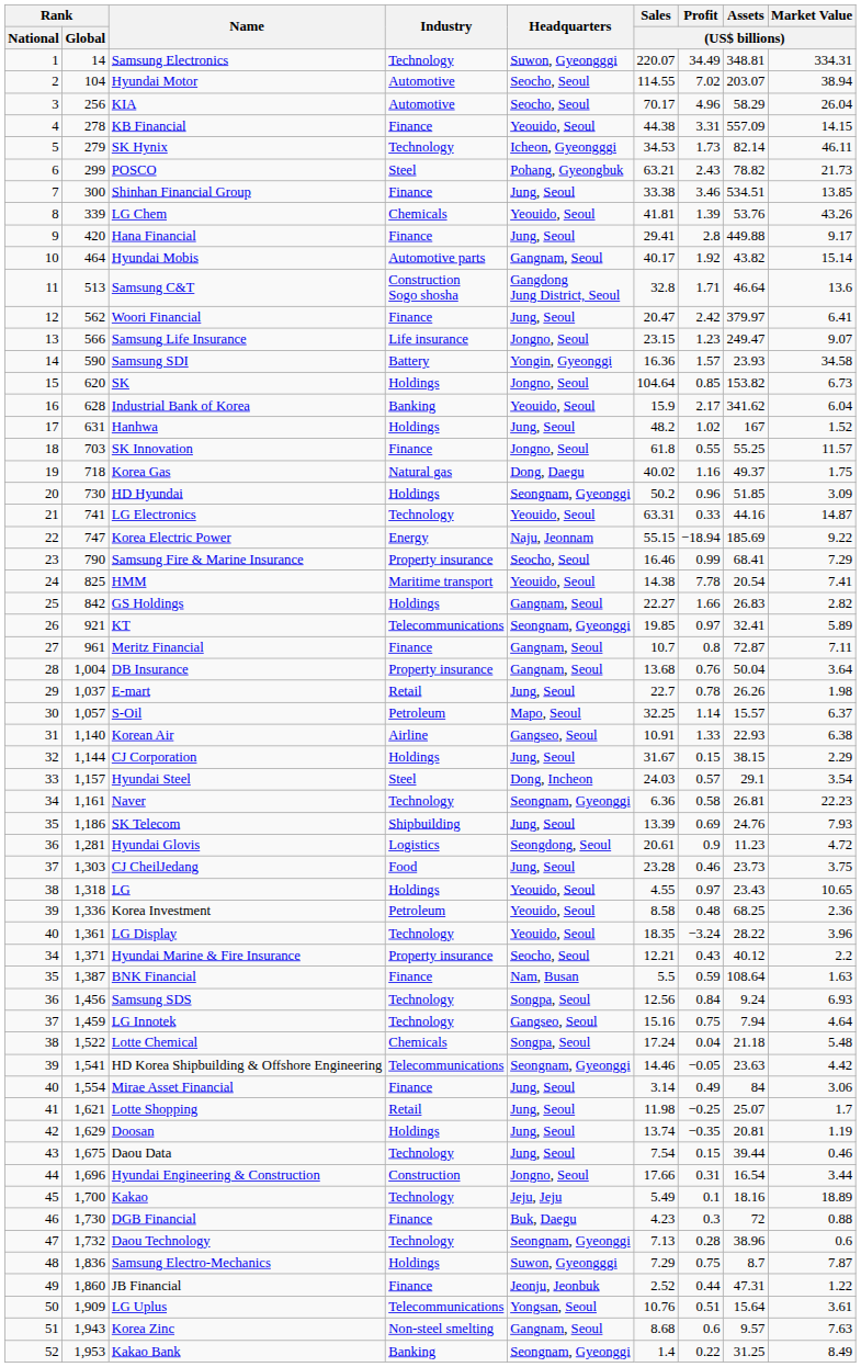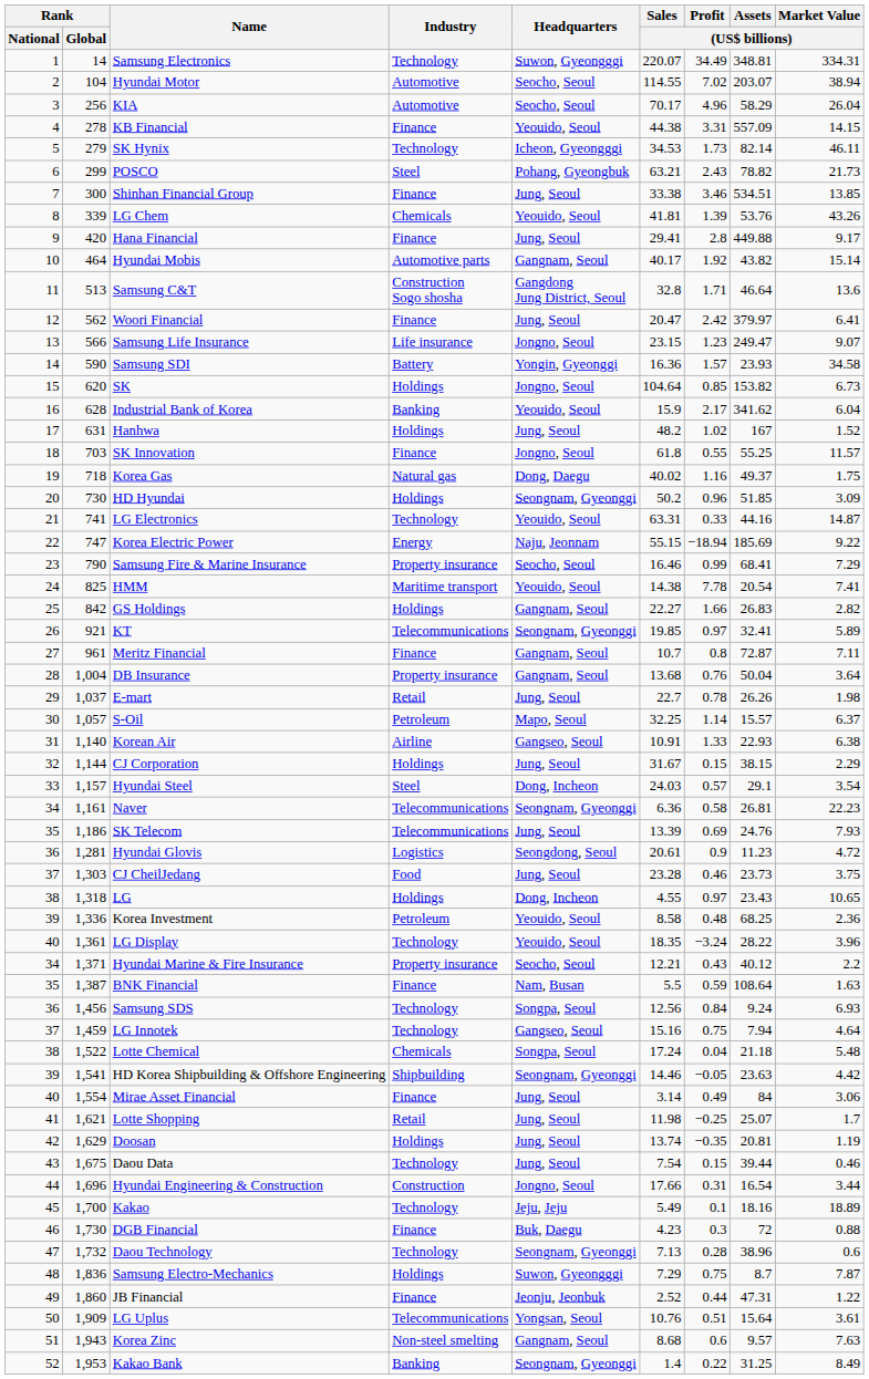 <table class="wikitable sortable" style="text-align:right;">
 <tr>
 <th colspan=2>Rank</th>
 <th rowspan=2>Name</th>
 <th rowspan=2>Industry</th>
 <th rowspan=2>Headquarters</th>
 <th>Sales</th>
 <th>Profit</th>
 <th>Assets</th>
 <th>Market Value</th>
 </tr>
 <tr>
 <th>National</th>
 <th>Global</th>
 <th colspan=4>(US$ billions)</th>
 </tr>
 <tr>
 <td>1</td>
 <td>14</td>
 <td align="left"><a href='#'>Samsung Electronics</a></td>
 <td align="left"><a href='#'>Technology</a></td>
 <td align="left"><a href='#'>Suwon</a>, <a href='#'>Gyeongggi</a></td>
 <td>220.07</td>
 <td>34.49</td>
 <td>348.81</td>
 <td>334.31</td>
 </tr>
 <tr>
 <td>2</td>
 <td>104</td>
 <td align="left"><a href='#'>Hyundai Motor</a></td>
 <td align="left"><a href='#'>Automotive</a></td>
 <td align="left"><a href='#'>Seocho</a>, <a href='#'>Seoul</a></td>
 <td>114.55</td>
 <td>7.02</td>
 <td>203.07</td>
 <td>38.94</td>
 </tr>
 <tr>
 <td>3</td>
 <td>256</td>
 <td align="left"><a href='#'>KIA</a></td>
 <td align="left"><a href='#'>Automotive</a></td>
 <td align="left"><a href='#'>Seocho</a>, <a href='#'>Seoul</a></td>
 <td>70.17</td>
 <td>4.96</td>
 <td>58.29</td>
 <td>26.04</td>
 </tr>
 <tr>
 <td>4</td>
 <td>278</td>
 <td align="left"><a href='#'>KB Financial</a></td>
 <td align="left"><a href='#'>Finance</a></td>
 <td align="left"><a href='#'>Yeouido</a>, <a href='#'>Seoul</a></td>
 <td>44.38</td>
 <td>3.31</td>
 <td>557.09</td>
 <td>14.15</td>
 </tr>
 <tr>
 <td>5</td>
 <td>279</td>
 <td align="left"><a href='#'>SK Hynix</a></td>
 <td align="left"><a href='#'>Technology</a></td>
 <td align="left"><a href='#'>Icheon</a>, <a href='#'>Gyeongggi</a></td>
 <td>34.53</td>
 <td>1.73</td>
 <td>82.14</td>
 <td>46.11</td>
 </tr>
 <tr>
 <td>6</td>
 <td>299</td>
 <td align="left"><a href='#'>POSCO</a></td>
 <td align="left"><a href='#'>Steel</a></td>
 <td align="left"><a href='#'>Pohang</a>, <a href='#'>Gyeongbuk</a></td>
 <td>63.21</td>
 <td>2.43</td>
 <td>78.82</td>
 <td>21.73</td>
 </tr>
 <tr>
 <td>7</td>
 <td>300</td>
 <td align="left"><a href='#'>Shinhan Financial Group</a></td>
 <td align="left"><a href='#'>Finance</a></td>
 <td align="left"><a href='#'>Jung</a>, <a href='#'>Seoul</a></td>
 <td>33.38</td>
 <td>3.46</td>
 <td>534.51</td>
 <td>13.85</td>
 </tr>
 <tr>
 <td>8</td>
 <td>339</td>
 <td align="left"><a href='#'>LG Chem</a></td>
 <td align="left"><a href='#'>Chemicals</a></td>
 <td align="left"><a href='#'>Yeouido</a>, <a href='#'>Seoul</a></td>
 <td>41.81</td>
 <td>1.39</td>
 <td>53.76</td>
 <td>43.26</td>
 </tr>
 <tr>
 <td>9</td>
 <td>420</td>
 <td align="left"><a href='#'>Hana Financial</a></td>
 <td align="left"><a href='#'>Finance</a></td>
 <td align="left"><a href='#'>Jung</a>, <a href='#'>Seoul</a></td>
 <td>29.41</td>
 <td>2.8</td>
 <td>449.88</td>
 <td>9.17</td>
 </tr>
 <tr>
 <td>10</td>
 <td>464</td>
 <td align="left"><a href='#'>Hyundai Mobis</a></td>
 <td align="left"><a href='#'>Automotive parts</a></td>
 <td align="left"><a href='#'>Gangnam</a>, <a href='#'>Seoul</a></td>
 <td>40.17</td>
 <td>1.92</td>
 <td>43.82</td>
 <td>15.14</td>
 </tr>
 <tr>
 <td>11</td>
 <td>513</td>
 <td align="left"><a href='#'>Samsung C&T</a></td>
 <td align="left"><a href='#'>Construction</a><br><a href='#'>Sogo shosha</a></td>
 <td align="left"><a href='#'>Gangdong</a><br><a href='#'>Jung District, Seoul</a></td>
 <td>32.8</td>
 <td>1.71</td>
 <td>46.64</td>
 <td>13.6</td>
 </tr>
 <tr>
 <td>12</td>
 <td>562</td>
 <td align="left"><a href='#'>Woori Financial</a></td>
 <td align="left"><a href='#'>Finance</a></td>
 <td align="left"><a href='#'>Jung</a>, <a href='#'>Seoul</a></td>
 <td>20.47</td>
 <td>2.42</td>
 <td>379.97</td>
 <td>6.41</td>
 </tr>
 <tr>
 <td>13</td>
 <td>566</td>
 <td align="left"><a href='#'>Samsung Life Insurance</a></td>
 <td align="left"><a href='#'>Life insurance</a></td>
 <td align="left"><a href='#'>Jongno</a>, <a href='#'>Seoul</a></td>
 <td>23.15</td>
 <td>1.23</td>
 <td>249.47</td>
 <td>9.07</td>
 </tr>
 <tr>
 <td>14</td>
 <td>590</td>
 <td align="left"><a href='#'>Samsung SDI</a></td>
 <td align="left"><a href='#'>Battery</a></td>
 <td align="left"><a href='#'>Yongin</a>, <a href='#'>Gyeonggi</a></td>
 <td>16.36</td>
 <td>1.57</td>
 <td>23.93</td>
 <td>34.58</td>
 </tr>
 <tr>
 <td>15</td>
 <td>620</td>
 <td align="left"><a href='#'>SK</a></td>
 <td align="left"><a href='#'>Holdings</a></td>
 <td align="left"><a href='#'>Jongno</a>, <a href='#'>Seoul</a></td>
 <td>104.64</td>
 <td>0.85</td>
 <td>153.82</td>
 <td>6.73</td>
 </tr>
 <tr>
 <td>16</td>
 <td>628</td>
 <td align="left"><a href='#'>Industrial Bank of Korea</a></td>
 <td align="left"><a href='#'>Banking</a></td>
 <td align="left"><a href='#'>Yeouido</a>, <a href='#'>Seoul</a></td>
 <td>15.9</td>
 <td>2.17</td>
 <td>341.62</td>
 <td>6.04</td>
 </tr>
 <tr>
 <td>17</td>
 <td>631</td>
 <td align="left"><a href='#'>Hanhwa</a></td>
 <td align="left"><a href='#'>Holdings</a></td>
 <td align="left"><a href='#'>Jung</a>, <a href='#'>Seoul</a></td>
 <td>48.2</td>
 <td>1.02</td>
 <td>167</td>
 <td>1.52</td>
 </tr>
 <tr>
 <td>18</td>
 <td>703</td>
 <td align="left"><a href='#'>SK Innovation</a></td>
 <td align="left"><a href='#'>Finance</a></td>
 <td align="left"><a href='#'>Jongno</a>, <a href='#'>Seoul</a></td>
 <td>61.8</td>
 <td>0.55</td>
 <td>55.25</td>
 <td>11.57</td>
 </tr>
 <tr>
 <td>19</td>
 <td>718</td>
 <td align="left"><a href='#'>Korea Gas</a></td>
 <td align="left"><a href='#'>Natural gas</a></td>
 <td align="left"><a href='#'>Dong</a>, <a href='#'>Daegu</a></td>
 <td>40.02</td>
 <td>1.16</td>
 <td>49.37</td>
 <td>1.75</td>
 </tr>
 <tr>
 <td>20</td>
 <td>730</td>
 <td align="left"><a href='#'>HD Hyundai</a></td>
 <td align="left"><a href='#'>Holdings</a></td>
 <td align="left"><a href='#'>Seongnam</a>, <a href='#'>Gyeonggi</a></td>
 <td>50.2</td>
 <td>0.96</td>
 <td>51.85</td>
 <td>3.09</td>
 </tr>
 <tr>
 <td>21</td>
 <td>741</td>
 <td align="left"><a href='#'>LG Electronics</a></td>
 <td align="left"><a href='#'>Technology</a></td>
 <td align="left"><a href='#'>Yeouido</a>, <a href='#'>Seoul</a></td>
 <td>63.31</td>
 <td>0.33</td>
 <td>44.16</td>
 <td>14.87</td>
 </tr>
 <tr>
 <td>22</td>
 <td>747</td>
 <td align="left"><a href='#'>Korea Electric Power</a></td>
 <td align="left"><a href='#'>Energy</a></td>
 <td align="left"><a href='#'>Naju</a>, <a href='#'>Jeonnam</a></td>
 <td>55.15</td>
 <td>−18.94</td>
 <td>185.69</td>
 <td>9.22</td>
 </tr>
 <tr>
 <td>23</td>
 <td>790</td>
 <td align="left"><a href='#'>Samsung Fire & Marine Insurance</a></td>
 <td align="left"><a href='#'>Property insurance</a></td>
 <td align="left"><a href='#'>Seocho</a>, <a href='#'>Seoul</a></td>
 <td>16.46</td>
 <td>0.99</td>
 <td>68.41</td>
 <td>7.29</td>
 </tr>
 <tr>
 <td>24</td>
 <td>825</td>
 <td align="left"><a href='#'>HMM</a></td>
 <td align="left"><a href='#'>Maritime transport</a></td>
 <td align="left"><a href='#'>Yeouido</a>, <a href='#'>Seoul</a></td>
 <td>14.38</td>
 <td>7.78</td>
 <td>20.54</td>
 <td>7.41</td>
 </tr>
 <tr>
 <td>25</td>
 <td>842</td>
 <td align="left"><a href='#'>GS Holdings</a></td>
 <td align="left"><a href='#'>Holdings</a></td>
 <td align="left"><a href='#'>Gangnam</a>, <a href='#'>Seoul</a></td>
 <td>22.27</td>
 <td>1.66</td>
 <td>26.83</td>
 <td>2.82</td>
 </tr>
 <tr>
 <td>26</td>
 <td>921</td>
 <td align="left"><a href='#'>KT</a></td>
 <td align="left"><a href='#'>Telecommunications</a></td>
 <td align="left"><a href='#'>Seongnam</a>, <a href='#'>Gyeonggi</a></td>
 <td>19.85</td>
 <td>0.97</td>
 <td>32.41</td>
 <td>5.89</td>
 </tr>
 <tr>
 <td>27</td>
 <td>961</td>
 <td align="left"><a href='#'>Meritz Financial</a></td>
 <td align="left"><a href='#'>Finance</a></td>
 <td align="left"><a href='#'>Gangnam</a>, <a href='#'>Seoul</a></td>
 <td>10.7</td>
 <td>0.8</td>
 <td>72.87</td>
 <td>7.11</td>
 </tr>
 <tr>
 <td>28</td>
 <td>1,004</td>
 <td align="left"><a href='#'>DB Insurance</a></td>
 <td align="left"><a href='#'>Property insurance</a></td>
 <td align="left"><a href='#'>Gangnam</a>, <a href='#'>Seoul</a></td>
 <td>13.68</td>
 <td>0.76</td>
 <td>50.04</td>
 <td>3.64</td>
 </tr>
 <tr>
 <td>29</td>
 <td>1,037</td>
 <td align="left"><a href='#'>E-mart</a></td>
 <td align="left"><a href='#'>Retail</a></td>
 <td align="left"><a href='#'>Jung</a>, <a href='#'>Seoul</a></td>
 <td>22.7</td>
 <td>0.78</td>
 <td>26.26</td>
 <td>1.98</td>
 </tr>
 <tr>
 <td>30</td>
 <td>1,057</td>
 <td align="left"><a href='#'>S-Oil</a></td>
 <td align="left"><a href='#'>Petroleum</a></td>
 <td align="left"><a href='#'>Mapo</a>, <a href='#'>Seoul</a></td>
 <td>32.25</td>
 <td>1.14</td>
 <td>15.57</td>
 <td>6.37</td>
 </tr>
 <tr>
 <td>31</td>
 <td>1,140</td>
 <td align="left"><a href='#'>Korean Air</a></td>
 <td align="left"><a href='#'>Airline</a></td>
 <td align="left"><a href='#'>Gangseo</a>, <a href='#'>Seoul</a></td>
 <td>10.91</td>
 <td>1.33</td>
 <td>22.93</td>
 <td>6.38</td>
 </tr>
 <tr>
 <td>32</td>
 <td>1,144</td>
 <td align="left"><a href='#'>CJ Corporation</a></td>
 <td align="left"><a href='#'>Holdings</a></td>
 <td align="left"><a href='#'>Jung</a>, <a href='#'>Seoul</a></td>
 <td>31.67</td>
 <td>0.15</td>
 <td>38.15</td>
 <td>2.29</td>
 </tr>
 <tr>
 <td>33</td>
 <td>1,157</td>
 <td align="left"><a href='#'>Hyundai Steel</a></td>
 <td align="left"><a href='#'>Steel</a></td>
 <td align="left"><a href='#'>Dong</a>, <a href='#'>Incheon</a></td>
 <td>24.03</td>
 <td>0.57</td>
 <td>29.1</td>
 <td>3.54</td>
 </tr>
 <tr>
 <td>34</td>
 <td>1,161</td>
 <td align="left"><a href='#'>Naver</a></td>
-<td align="left"><a href='#'>Technology</a></td>
+<td align="left"><a href='#'>Telecommunications</a></td>
 <td align="left"><a href='#'>Seongnam</a>, <a href='#'>Gyeonggi</a></td>
 <td>6.36</td>
 <td>0.58</td>
 <td>26.81</td>
 <td>22.23</td>
 </tr>
 <tr>
 <td>35</td>
 <td>1,186</td>
 <td align="left"><a href='#'>SK Telecom</a></td>
-<td align="left"><a href='#'>Shipbuilding</a></td>
+<td align="left"><a href='#'>Telecommunications</a></td>
 <td align="left"><a href='#'>Jung</a>, <a href='#'>Seoul</a></td>
 <td>13.39</td>
 <td>0.69</td>
 <td>24.76</td>
 <td>7.93</td>
 </tr>
 <tr>
 <td>36</td>
 <td>1,281</td>
 <td align="left"><a href='#'>Hyundai Glovis</a></td>
 <td align="left"><a href='#'>Logistics</a></td>
 <td align="left"><a href='#'>Seongdong</a>, <a href='#'>Seoul</a></td>
 <td>20.61</td>
 <td>0.9</td>
 <td>11.23</td>
 <td>4.72</td>
 </tr>
 <tr>
 <td>37</td>
 <td>1,303</td>
 <td align="left"><a href='#'>CJ CheilJedang</a></td>
 <td align="left"><a href='#'>Food</a></td>
 <td align="left"><a href='#'>Jung</a>, <a href='#'>Seoul</a></td>
 <td>23.28</td>
 <td>0.46</td>
 <td>23.73</td>
 <td>3.75</td>
 </tr>
 <tr>
 <td>38</td>
 <td>1,318</td>
 <td align="left"><a href='#'>LG</a></td>
 <td align="left"><a href='#'>Holdings</a></td>
-<td align="left"><a href='#'>Yeouido</a>, <a href='#'>Seoul</a></td>
+<td align="left"><a href='#'>Dong</a>, <a href='#'>Incheon</a></td>
 <td>4.55</td>
 <td>0.97</td>
 <td>23.43</td>
 <td>10.65</td>
 </tr>
 <tr>
 <td>39</td>
 <td>1,336</td>
 <td align="left">Korea Investment</td>
 <td align="left"><a href='#'>Petroleum</a></td>
 <td align="left"><a href='#'>Yeouido</a>, <a href='#'>Seoul</a></td>
 <td>8.58</td>
 <td>0.48</td>
 <td>68.25</td>
 <td>2.36</td>
 </tr>
 <tr>
 <td>40</td>
 <td>1,361</td>
 <td align="left"><a href='#'>LG Display</a></td>
 <td align="left"><a href='#'>Technology</a></td>
 <td align="left"><a href='#'>Yeouido</a>, <a href='#'>Seoul</a></td>
 <td>18.35</td>
 <td>−3.24</td>
 <td>28.22</td>
 <td>3.96</td>
 </tr>
 <tr>
 <td>34</td>
 <td>1,371</td>
 <td align="left"><a href='#'>Hyundai Marine & Fire Insurance</a></td>
 <td align="left"><a href='#'>Property insurance</a></td>
 <td align="left"><a href='#'>Seocho</a>, <a href='#'>Seoul</a></td>
 <td>12.21</td>
 <td>0.43</td>
 <td>40.12</td>
 <td>2.2</td>
 </tr>
 <tr>
 <td>35</td>
 <td>1,387</td>
 <td align="left"><a href='#'>BNK Financial</a></td>
 <td align="left"><a href='#'>Finance</a></td>
 <td align="left"><a href='#'>Nam</a>, <a href='#'>Busan</a></td>
 <td>5.5</td>
 <td>0.59</td>
 <td>108.64</td>
 <td>1.63</td>
 </tr>
 <tr>
 <td>36</td>
 <td>1,456</td>
 <td align="left"><a href='#'>Samsung SDS</a></td>
 <td align="left"><a href='#'>Technology</a></td>
 <td align="left"><a href='#'>Songpa</a>, <a href='#'>Seoul</a></td>
 <td>12.56</td>
 <td>0.84</td>
 <td>9.24</td>
 <td>6.93</td>
 </tr>
 <tr>
 <td>37</td>
 <td>1,459</td>
 <td align="left"><a href='#'>LG Innotek</a></td>
 <td align="left"><a href='#'>Technology</a></td>
 <td align="left"><a href='#'>Gangseo</a>, <a href='#'>Seoul</a></td>
 <td>15.16</td>
 <td>0.75</td>
 <td>7.94</td>
 <td>4.64</td>
 </tr>
 <tr>
 <td>38</td>
 <td>1,522</td>
 <td align="left"><a href='#'>Lotte Chemical</a></td>
 <td align="left"><a href='#'>Chemicals</a></td>
 <td align="left"><a href='#'>Songpa</a>, <a href='#'>Seoul</a></td>
 <td>17.24</td>
 <td>0.04</td>
 <td>21.18</td>
 <td>5.48</td>
 </tr>
 <tr>
 <td>39</td>
 <td>1,541</td>
 <td align="left">HD Korea Shipbuilding & Offshore Engineering</td>
-<td align="left"><a href='#'>Telecommunications</a></td>
+<td align="left"><a href='#'>Shipbuilding</a></td>
 <td align="left"><a href='#'>Seongnam</a>, <a href='#'>Gyeonggi</a></td>
 <td>14.46</td>
 <td>−0.05</td>
 <td>23.63</td>
 <td>4.42</td>
 </tr>
 <tr>
 <td>40</td>
 <td>1,554</td>
 <td align="left"><a href='#'>Mirae Asset Financial</a></td>
 <td align="left"><a href='#'>Finance</a></td>
 <td align="left"><a href='#'>Jung</a>, <a href='#'>Seoul</a></td>
 <td>3.14</td>
 <td>0.49</td>
 <td>84</td>
 <td>3.06</td>
 </tr>
 <tr>
 <td>41</td>
 <td>1,621</td>
 <td align="left"><a href='#'>Lotte Shopping</a></td>
 <td align="left"><a href='#'>Retail</a></td>
 <td align="left"><a href='#'>Jung</a>, <a href='#'>Seoul</a></td>
 <td>11.98</td>
 <td>−0.25</td>
 <td>25.07</td>
 <td>1.7</td>
 </tr>
 <tr>
 <td>42</td>
 <td>1,629</td>
 <td align="left"><a href='#'>Doosan</a></td>
 <td align="left"><a href='#'>Holdings</a></td>
 <td align="left"><a href='#'>Jung</a>, <a href='#'>Seoul</a></td>
 <td>13.74</td>
 <td>−0.35</td>
 <td>20.81</td>
 <td>1.19</td>
 </tr>
 <tr>
 <td>43</td>
 <td>1,675</td>
 <td align="left">Daou Data</td>
 <td align="left"><a href='#'>Technology</a></td>
 <td align="left"><a href='#'>Jung</a>, <a href='#'>Seoul</a></td>
 <td>7.54</td>
 <td>0.15</td>
 <td>39.44</td>
 <td>0.46</td>
 </tr>
 <tr>
 <td>44</td>
 <td>1,696</td>
 <td align="left"><a href='#'>Hyundai Engineering & Construction</a></td>
 <td align="left"><a href='#'>Construction</a></td>
 <td align="left"><a href='#'>Jongno</a>, <a href='#'>Seoul</a></td>
 <td>17.66</td>
 <td>0.31</td>
 <td>16.54</td>
 <td>3.44</td>
 </tr>
 <tr>
 <td>45</td>
 <td>1,700</td>
 <td align="left"><a href='#'>Kakao</a></td>
 <td align="left"><a href='#'>Technology</a></td>
 <td align="left"><a href='#'>Jeju</a>, <a href='#'>Jeju</a></td>
 <td>5.49</td>
 <td>0.1</td>
 <td>18.16</td>
 <td>18.89</td>
 </tr>
 <tr>
 <td>46</td>
 <td>1,730</td>
 <td align="left"><a href='#'>DGB Financial</a></td>
 <td align="left"><a href='#'>Finance</a></td>
 <td align="left"><a href='#'>Buk</a>, <a href='#'>Daegu</a></td>
 <td>4.23</td>
 <td>0.3</td>
 <td>72</td>
 <td>0.88</td>
 </tr>
 <tr>
 <td>47</td>
 <td>1,732</td>
 <td align="left"><a href='#'>Daou Technology</a></td>
 <td align="left"><a href='#'>Technology</a></td>
 <td align="left"><a href='#'>Seongnam</a>, <a href='#'>Gyeonggi</a></td>
 <td>7.13</td>
 <td>0.28</td>
 <td>38.96</td>
 <td>0.6</td>
 </tr>
 <tr>
 <td>48</td>
 <td>1,836</td>
 <td align="left"><a href='#'>Samsung Electro-Mechanics</a></td>
 <td align="left"><a href='#'>Holdings</a></td>
 <td align="left"><a href='#'>Suwon</a>, <a href='#'>Gyeongggi</a></td>
 <td>7.29</td>
 <td>0.75</td>
 <td>8.7</td>
 <td>7.87</td>
 </tr>
 <tr>
 <td>49</td>
 <td>1,860</td>
 <td align="left">JB Financial</td>
 <td align="left"><a href='#'>Finance</a></td>
 <td align="left"><a href='#'>Jeonju</a>, <a href='#'>Jeonbuk</a></td>
 <td>2.52</td>
 <td>0.44</td>
 <td>47.31</td>
 <td>1.22</td>
 </tr>
 <tr>
 <td>50</td>
 <td>1,909</td>
 <td align="left"><a href='#'>LG Uplus</a></td>
 <td align="left"><a href='#'>Telecommunications</a></td>
 <td align="left"><a href='#'>Yongsan</a>, <a href='#'>Seoul</a></td>
 <td>10.76</td>
 <td>0.51</td>
 <td>15.64</td>
 <td>3.61</td>
 </tr>
 <tr>
 <td>51</td>
 <td>1,943</td>
 <td align="left"><a href='#'>Korea Zinc</a></td>
 <td align="left"><a href='#'>Non-steel smelting</a></td>
 <td align="left"><a href='#'>Gangnam</a>, <a href='#'>Seoul</a></td>
 <td>8.68</td>
 <td>0.6</td>
 <td>9.57</td>
 <td>7.63</td>
 </tr>
 <tr>
 <td>52</td>
 <td>1,953</td>
 <td align="left"><a href='#'>Kakao Bank</a></td>
 <td align="left"><a href='#'>Banking</a></td>
 <td align="left"><a href='#'>Seongnam</a>, <a href='#'>Gyeonggi</a></td>
 <td>1.4</td>
 <td>0.22</td>
 <td>31.25</td>
 <td>8.49</td>
 </tr>
 </table>
